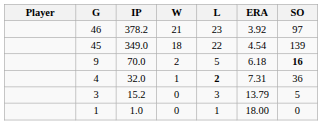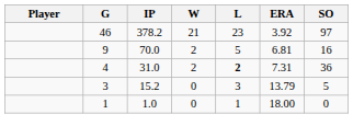 <table class="wikitable sortable">
 <tr>
 <th bgcolor="#DDDDFF" width="16%">Player</th>
 <th bgcolor="#DDDDFF" width="9%">G</th>
 <th bgcolor="#DDDDFF" width="9%">IP</th>
 <th bgcolor="#DDDDFF" width="9%">W</th>
 <th bgcolor="#DDDDFF" width="9%">L</th>
 <th bgcolor="#DDDDFF" width="9%">ERA</th>
 <th bgcolor="#DDDDFF" width="9%">SO</th>
 </tr>
 <tr align="center">
 <td></td>
 <td>46</td>
 <td>378.2</td>
 <td>21</td>
 <td>23</td>
 <td>3.92</td>
 <td>97</td>
 </tr>
 <tr align="center">
 <td></td>
-<td>45</td>
-<td>349.0</td>
-<td>18</td>
-<td>22</td>
-<td>4.54</td>
-<td>139</td>
-</tr>
-<tr align="center">
-<td></td>
 <td>9</td>
 <td>70.0</td>
 <td>2</td>
 <td>5</td>
-<td>6.18</td>
-<td><strong>16</strong></td>
+<td>6.81</td>
+<td>16</td>
 </tr>
 <tr align="center">
 <td></td>
 <td>4</td>
-<td>32.0</td>
-<td>1</td>
+<td>31.0</td>
+<td>2</td>
 <td><strong>2</strong></td>
 <td>7.31</td>
 <td>36</td>
 </tr>
 <tr align="center">
 <td></td>
 <td>3</td>
 <td>15.2</td>
 <td>0</td>
 <td>3</td>
 <td>13.79</td>
 <td>5</td>
 </tr>
 <tr align="center">
 <td></td>
 <td>1</td>
 <td>1.0</td>
 <td>0</td>
 <td>1</td>
 <td>18.00</td>
 <td>0</td>
 </tr>
 </table>
